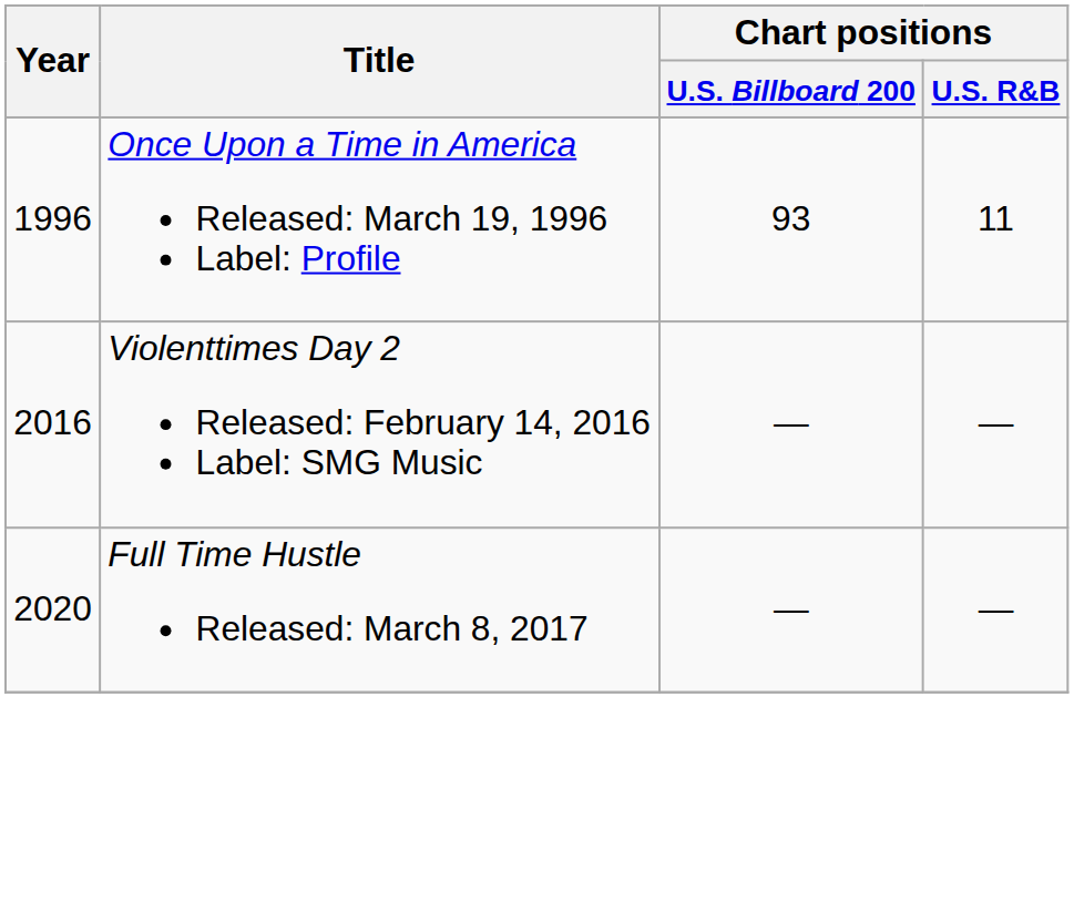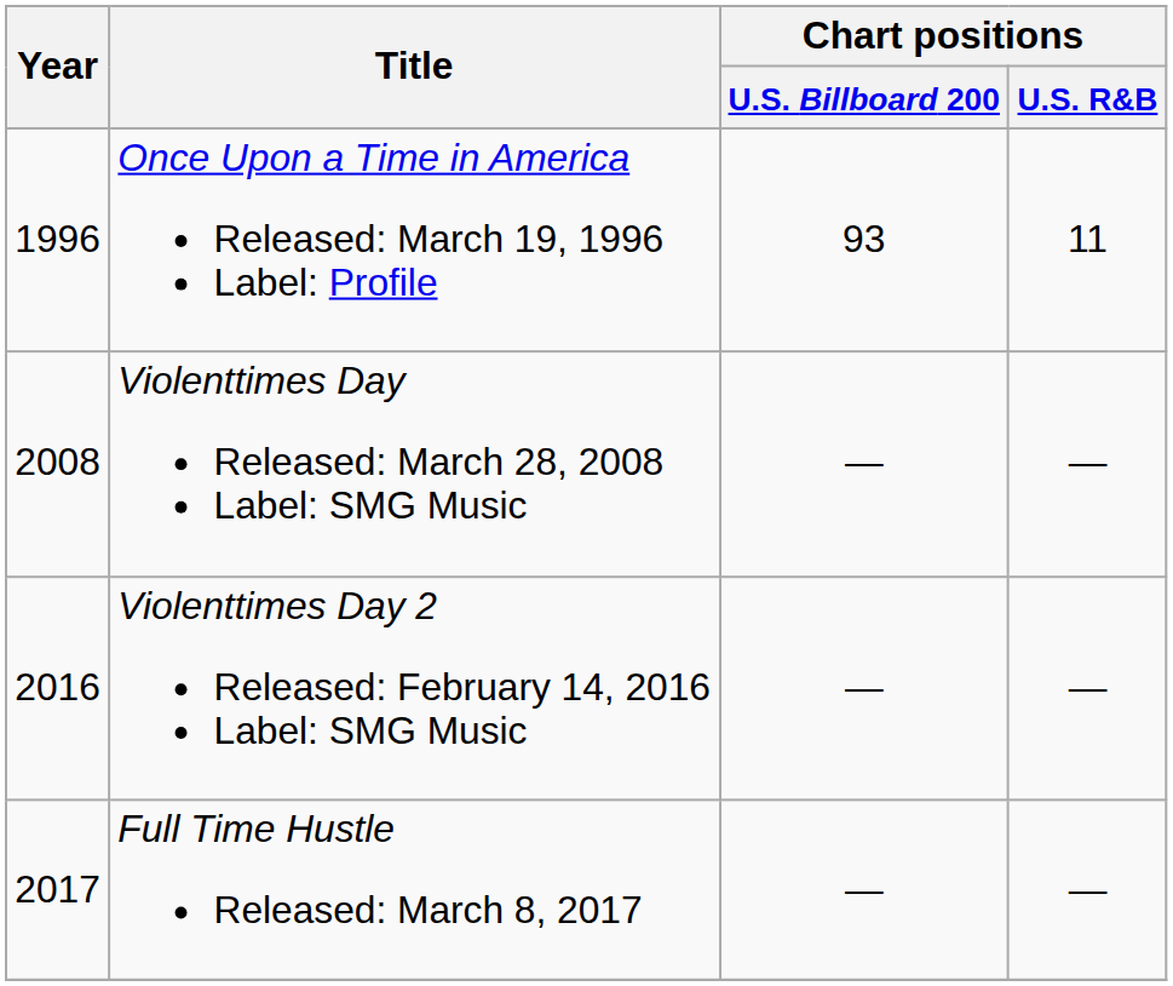 <table class="wikitable">
 <tr>
 <th rowspan="2">Year</th>
 <th rowspan="2">Title</th>
 <th colspan="2">Chart positions</th>
 </tr>
 <tr>
 <th><small><a href='#'>U.S. <em>Billboard</em> 200</a></small></th>
 <th><small><a href='#'>U.S. R&B</a></small></th>
 </tr>
 <tr>
 <td>1996</td>
 <td><em><a href='#'>Once Upon a Time in America</a></em><br><ul><li>Released: March 19, 1996</li><li>Label: <a href='#'>Profile</a></li></ul></td>
 <td align="center">93</td>
 <td align="center">11</td>
 </tr>
 <tr>
+<td>2008</td>
+<td><em>Violenttimes Day</em><br><ul><li>Released: March 28, 2008</li><li>Label: SMG Music</li></ul></td>
+<td align="center">—</td>
+<td align="center">—</td>
+</tr>
+<tr>
 <td>2016</td>
 <td><em>Violenttimes Day 2</em><br><ul><li>Released: February 14, 2016</li><li>Label: SMG Music</li></ul></td>
 <td align="center">—</td>
 <td align="center">—</td>
 </tr>
 <tr>
-<td>2020</td>
+<td>2017</td>
 <td><em>Full Time Hustle</em><br><ul><li>Released: March 8, 2017</li></ul></td>
 <td align="center">—</td>
 <td align="center">—</td>
 </tr>
 <tr>
 </tr>
 </table>
